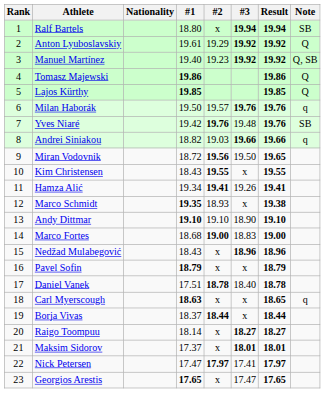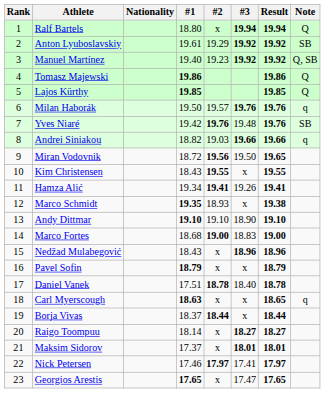 <table class="wikitable sortable" style="text-align:center">
 <tr>
 <th>Rank</th>
 <th>Athlete</th>
 <th>Nationality</th>
 <th>#1</th>
 <th>#2</th>
 <th>#3</th>
 <th>Result</th>
 <th>Note</th>
 </tr>
 <tr bgcolor=ccffcc>
 <td>1</td>
 <td align=left><a href='#'>Ralf Bartels</a></td>
 <td align=left></td>
 <td>18.80</td>
 <td>x</td>
 <td><strong>19.94</strong></td>
 <td><strong>19.94</strong></td>
-<td>SB</td>
+<td>Q</td>
 </tr>
 <tr bgcolor=ccffcc>
 <td>2</td>
 <td align=left><a href='#'>Anton Lyuboslavskiy</a></td>
 <td align=left></td>
 <td>19.61</td>
 <td>19.29</td>
 <td><strong>19.92</strong></td>
 <td><strong>19.92</strong></td>
-<td>Q</td>
+<td>SB</td>
 </tr>
 <tr bgcolor=ccffcc>
 <td>3</td>
 <td align=left><a href='#'>Manuel Martínez</a></td>
 <td align=left></td>
 <td>19.40</td>
 <td>19.23</td>
 <td><strong>19.92</strong></td>
 <td><strong>19.92</strong></td>
 <td>Q, SB</td>
 </tr>
 <tr bgcolor=ccffcc>
 <td>4</td>
 <td align=left><a href='#'>Tomasz Majewski</a></td>
 <td align=left></td>
 <td><strong>19.86</strong></td>
 <td></td>
 <td></td>
 <td><strong>19.86</strong></td>
 <td>Q</td>
 </tr>
 <tr bgcolor=ccffcc>
 <td>5</td>
 <td align=left><a href='#'>Lajos Kürthy</a></td>
 <td align=left></td>
 <td><strong>19.85</strong></td>
 <td></td>
 <td></td>
 <td><strong>19.85</strong></td>
 <td>Q</td>
 </tr>
 <tr bgcolor=ddffdd>
 <td>6</td>
 <td align=left><a href='#'>Milan Haborák</a></td>
 <td align=left></td>
 <td>19.50</td>
 <td>19.57</td>
 <td><strong>19.76</strong></td>
 <td><strong>19.76</strong></td>
 <td>q</td>
 </tr>
 <tr bgcolor=ddffdd>
 <td>7</td>
 <td align=left><a href='#'>Yves Niaré</a></td>
 <td align=left></td>
 <td>19.42</td>
 <td><strong>19.76</strong></td>
 <td>19.48</td>
 <td><strong>19.76</strong></td>
 <td>SB</td>
 </tr>
 <tr bgcolor=ddffdd>
 <td>8</td>
 <td align=left><a href='#'>Andrei Siniakou</a></td>
 <td align=left></td>
 <td>18.82</td>
 <td>19.03</td>
 <td><strong>19.66</strong></td>
 <td><strong>19.66</strong></td>
 <td>q</td>
 </tr>
 <tr>
 <td>9</td>
 <td align=left><a href='#'>Miran Vodovnik</a></td>
 <td align=left></td>
 <td>18.72</td>
 <td><strong>19.56</strong></td>
 <td>19.50</td>
 <td><strong>19.65</strong></td>
 <td></td>
 </tr>
 <tr>
 <td>10</td>
 <td align=left><a href='#'>Kim Christensen</a></td>
 <td align=left></td>
 <td>18.43</td>
 <td><strong>19.55</strong></td>
 <td>x</td>
 <td><strong>19.55</strong></td>
 <td></td>
 </tr>
 <tr>
 <td>11</td>
 <td align=left><a href='#'>Hamza Alić</a></td>
 <td align=left></td>
 <td>19.34</td>
 <td><strong>19.41</strong></td>
 <td>19.26</td>
 <td><strong>19.41</strong></td>
 <td></td>
 </tr>
 <tr>
 <td>12</td>
 <td align=left><a href='#'>Marco Schmidt</a></td>
 <td align=left></td>
 <td><strong>19.35</strong></td>
 <td>18.93</td>
 <td>x</td>
 <td><strong>19.38</strong></td>
 <td></td>
 </tr>
 <tr>
 <td>13</td>
 <td align=left><a href='#'>Andy Dittmar</a></td>
 <td align=left></td>
 <td><strong>19.10</strong></td>
 <td>19.10</td>
 <td>18.90</td>
 <td><strong>19.10</strong></td>
 <td></td>
 </tr>
 <tr>
 <td>14</td>
 <td align=left><a href='#'>Marco Fortes</a></td>
 <td align=left></td>
 <td>18.68</td>
 <td><strong>19.00</strong></td>
 <td>18.83</td>
 <td><strong>19.00</strong></td>
 <td></td>
 </tr>
 <tr>
 <td>15</td>
 <td align=left><a href='#'>Nedžad Mulabegović</a></td>
 <td align=left></td>
 <td>18.43</td>
 <td>x</td>
 <td><strong>18.96</strong></td>
 <td><strong>18.96</strong></td>
 <td></td>
 </tr>
 <tr>
 <td>16</td>
 <td align=left><a href='#'>Pavel Sofin</a></td>
 <td align=left></td>
 <td><strong>18.79</strong></td>
 <td>x</td>
 <td>x</td>
 <td><strong>18.79</strong></td>
 <td></td>
 </tr>
 <tr>
 <td>17</td>
 <td align=left><a href='#'>Daniel Vanek</a></td>
 <td align=left></td>
 <td>17.51</td>
 <td><strong>18.78</strong></td>
 <td>18.40</td>
 <td><strong>18.78</strong></td>
 <td></td>
 </tr>
 <tr>
 <td>18</td>
 <td align=left><a href='#'>Carl Myerscough</a></td>
 <td align=left></td>
 <td><strong>18.63</strong></td>
 <td>x</td>
 <td>x</td>
 <td><strong>18.65</strong></td>
 <td>q</td>
 </tr>
 <tr>
 <td>19</td>
 <td align=left><a href='#'>Borja Vivas</a></td>
 <td align=left></td>
 <td>18.37</td>
 <td><strong>18.44</strong></td>
 <td>x</td>
 <td><strong>18.44</strong></td>
 <td></td>
 </tr>
 <tr>
 <td>20</td>
 <td align=left><a href='#'>Raigo Toompuu</a></td>
 <td align=left></td>
 <td>18.14</td>
 <td>x</td>
 <td><strong>18.27</strong></td>
 <td><strong>18.27</strong></td>
 <td></td>
 </tr>
 <tr>
 <td>21</td>
 <td align=left><a href='#'>Maksim Sidorov</a></td>
 <td align=left></td>
 <td>17.37</td>
 <td>x</td>
 <td><strong>18.01</strong></td>
 <td><strong>18.01</strong></td>
 <td></td>
 </tr>
 <tr>
 <td>22</td>
 <td align=left><a href='#'>Nick Petersen</a></td>
 <td align=left></td>
-<td>17.47</td>
+<td>17.46</td>
 <td><strong>17.97</strong></td>
 <td>17.41</td>
 <td><strong>17.97</strong></td>
 <td></td>
 </tr>
 <tr>
 <td>23</td>
 <td align=left><a href='#'>Georgios Arestis</a></td>
 <td align=left></td>
 <td><strong>17.65</strong></td>
 <td>x</td>
 <td>17.47</td>
 <td><strong>17.65</strong></td>
 <td></td>
 </tr>
 </table>
